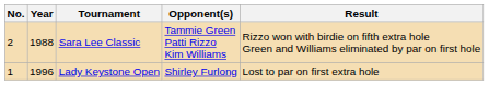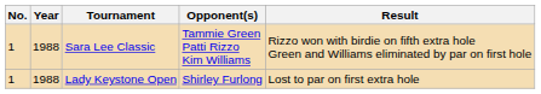 <table class="wikitable" style="font-size:95%;">
 <tr>
 <th>No.</th>
 <th>Year</th>
 <th>Tournament</th>
 <th>Opponent(s)</th>
 <th>Result</th>
 </tr>
 <tr style="background:#F5DEB3;">
-<td>2</td>
+<td>1</td>
 <td>1988</td>
 <td><a href='#'>Sara Lee Classic</a></td>
 <td> <a href='#'>Tammie Green</a><br> <a href='#'>Patti Rizzo</a><br> <a href='#'>Kim Williams</a></td>
 <td>Rizzo won with birdie on fifth extra hole<br>Green and Williams eliminated by par on first hole</td>
 </tr>
 <tr style="background:#F5DEB3;">
 <td>1</td>
-<td>1996</td>
+<td>1988</td>
 <td><a href='#'>Lady Keystone Open</a></td>
 <td> <a href='#'>Shirley Furlong</a></td>
 <td>Lost to par on first extra hole</td>
 </tr>
 </table>
